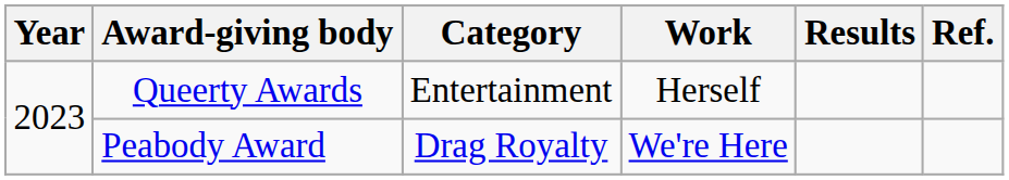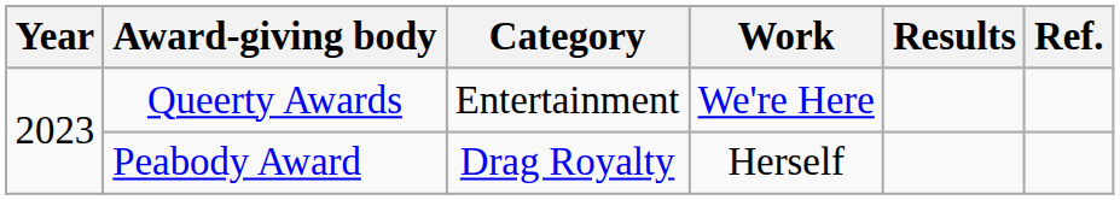 <table class="wikitable sortable" >
 <tr>
 <th>Year</th>
 <th>Award-giving body</th>
 <th>Category</th>
 <th>Work</th>
 <th>Results</th>
 <th>Ref.</th>
 </tr>
 <tr>
 <td rowspan="2" style="text-align:center">2023</td>
 <td style="text-align:center"><a href='#'>Queerty Awards</a></td>
 <td>Entertainment</td>
-<td style="text-align:center">Herself</td>
+<td><a href='#'>We're Here</a></td>
 <td></td>
 <td style="text-align:center"></td>
 </tr>
 <tr>
 <td><a href='#'>Peabody Award</a></td>
 <td style="text-align:center"><a href='#'>Drag Royalty</a></td>
-<td><a href='#'>We're Here</a></td>
+<td style="text-align:center">Herself</td>
 <td></td>
 <td></td>
 </tr>
 </table>
